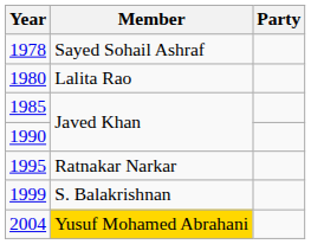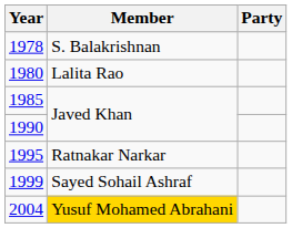 <table class="wikitable">
 <tr>
 <th>Year</th>
 <th>Member</th>
 <th colspan="2">Party</th>
 </tr>
 <tr>
 <td><a href='#'>1978</a></td>
-<td>Sayed Sohail Ashraf</td>
+<td>S. Balakrishnan</td>
 <td></td>
 </tr>
 <tr>
 <td><a href='#'>1980</a></td>
 <td>Lalita Rao</td>
 <td></td>
 </tr>
 <tr>
 <td><a href='#'>1985</a></td>
 <td rowspan="2">Javed Khan</td>
 <td></td>
 </tr>
 <tr>
 <td><a href='#'>1990</a></td>
 </tr>
 <tr>
 <td><a href='#'>1995</a></td>
 <td>Ratnakar Narkar</td>
 <td></td>
 </tr>
 <tr>
 <td><a href='#'>1999</a></td>
-<td>S. Balakrishnan</td>
+<td>Sayed Sohail Ashraf</td>
 <td></td>
 </tr>
 <tr>
 <td><a href='#'>2004</a></td>
 <td style="background: gold;">Yusuf Mohamed Abrahani</td>
 </tr>
 </table>
